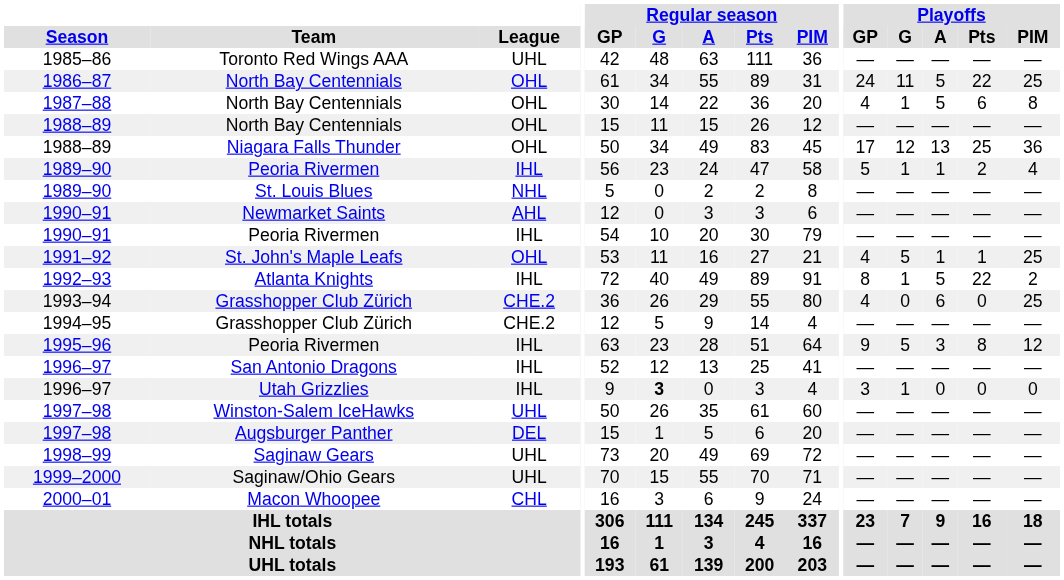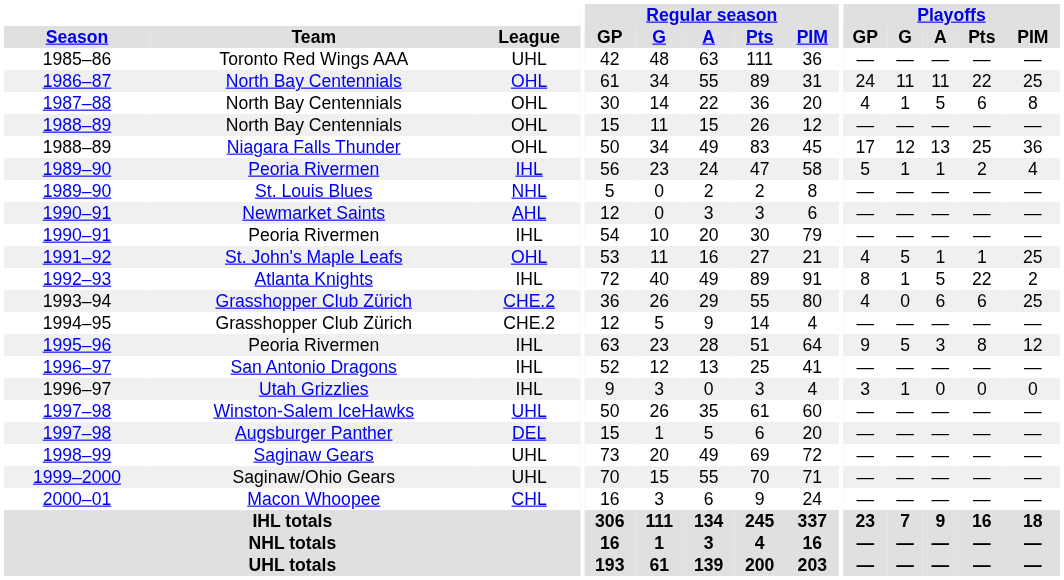 <table border="0" cellpadding="1" cellspacing="0" style="text-align:center; width:60em">
 <tr bgcolor="#e0e0e0">
 <th colspan="3" bgcolor="#ffffff"></th>
 <th rowspan="99" bgcolor="#ffffff"></th>
 <th colspan="5"><a href='#'>Regular season</a></th>
 <th rowspan="99" bgcolor="#ffffff"></th>
 <th colspan="5"><a href='#'>Playoffs</a></th>
 </tr>
 <tr bgcolor="#e0e0e0">
 <th><a href='#'>Season</a></th>
 <th>Team</th>
 <th>League</th>
 <th>GP</th>
 <th><a href='#'>G</a></th>
 <th><a href='#'>A</a></th>
 <th><a href='#'>Pts</a></th>
 <th><a href='#'>PIM</a></th>
 <th>GP</th>
 <th>G</th>
 <th>A</th>
 <th>Pts</th>
 <th>PIM</th>
 </tr>
 <tr>
 <td>1985–86</td>
 <td>Toronto Red Wings AAA</td>
 <td>UHL</td>
 <td>42</td>
 <td>48</td>
 <td>63</td>
 <td>111</td>
 <td>36</td>
 <td>—</td>
 <td>—</td>
 <td>—</td>
 <td>—</td>
 <td>—</td>
 </tr>
 <tr bgcolor="#f0f0f0">
 <td><a href='#'>1986–87</a></td>
 <td><a href='#'>North Bay Centennials</a></td>
 <td><a href='#'>OHL</a></td>
 <td>61</td>
 <td>34</td>
 <td>55</td>
 <td>89</td>
 <td>31</td>
 <td>24</td>
 <td>11</td>
-<td>5</td>
+<td>11</td>
 <td>22</td>
 <td>25</td>
 </tr>
 <tr>
 <td><a href='#'>1987–88</a></td>
 <td>North Bay Centennials</td>
 <td>OHL</td>
 <td>30</td>
 <td>14</td>
 <td>22</td>
 <td>36</td>
 <td>20</td>
 <td>4</td>
 <td>1</td>
 <td>5</td>
 <td>6</td>
 <td>8</td>
 </tr>
 <tr bgcolor="#f0f0f0">
 <td><a href='#'>1988–89</a></td>
 <td>North Bay Centennials</td>
 <td>OHL</td>
 <td>15</td>
 <td>11</td>
 <td>15</td>
 <td>26</td>
 <td>12</td>
 <td>—</td>
 <td>—</td>
 <td>—</td>
 <td>—</td>
 <td>—</td>
 </tr>
 <tr>
 <td>1988–89</td>
 <td><a href='#'>Niagara Falls Thunder</a></td>
 <td>OHL</td>
 <td>50</td>
 <td>34</td>
 <td>49</td>
 <td>83</td>
 <td>45</td>
 <td>17</td>
 <td>12</td>
 <td>13</td>
 <td>25</td>
 <td>36</td>
 </tr>
 <tr bgcolor="#f0f0f0">
 <td><a href='#'>1989–90</a></td>
 <td><a href='#'>Peoria Rivermen</a></td>
 <td><a href='#'>IHL</a></td>
 <td>56</td>
 <td>23</td>
 <td>24</td>
 <td>47</td>
 <td>58</td>
 <td>5</td>
 <td>1</td>
 <td>1</td>
 <td>2</td>
 <td>4</td>
 </tr>
 <tr>
 <td><a href='#'>1989–90</a></td>
 <td><a href='#'>St. Louis Blues</a></td>
 <td><a href='#'>NHL</a></td>
 <td>5</td>
 <td>0</td>
 <td>2</td>
 <td>2</td>
 <td>8</td>
 <td>—</td>
 <td>—</td>
 <td>—</td>
 <td>—</td>
 <td>—</td>
 </tr>
 <tr bgcolor="#f0f0f0">
 <td><a href='#'>1990–91</a></td>
 <td><a href='#'>Newmarket Saints</a></td>
 <td><a href='#'>AHL</a></td>
 <td>12</td>
 <td>0</td>
 <td>3</td>
 <td>3</td>
 <td>6</td>
 <td>—</td>
 <td>—</td>
 <td>—</td>
 <td>—</td>
 <td>—</td>
 </tr>
 <tr>
 <td><a href='#'>1990–91</a></td>
 <td>Peoria Rivermen</td>
 <td>IHL</td>
 <td>54</td>
 <td>10</td>
 <td>20</td>
 <td>30</td>
 <td>79</td>
 <td>—</td>
 <td>—</td>
 <td>—</td>
 <td>—</td>
 <td>—</td>
 </tr>
 <tr bgcolor="#f0f0f0">
 <td><a href='#'>1991–92</a></td>
 <td><a href='#'>St. John's Maple Leafs</a></td>
 <td><a href='#'>OHL</a></td>
 <td>53</td>
 <td>11</td>
 <td>16</td>
 <td>27</td>
 <td>21</td>
 <td>4</td>
 <td>5</td>
 <td>1</td>
 <td>1</td>
 <td>25</td>
 </tr>
 <tr>
 <td><a href='#'>1992–93</a></td>
 <td><a href='#'>Atlanta Knights</a></td>
 <td>IHL</td>
 <td>72</td>
 <td>40</td>
 <td>49</td>
 <td>89</td>
 <td>91</td>
 <td>8</td>
 <td>1</td>
 <td>5</td>
 <td>22</td>
 <td>2</td>
 </tr>
 <tr bgcolor="#f0f0f0">
 <td>1993–94</td>
 <td><a href='#'>Grasshopper Club Zürich</a></td>
 <td><a href='#'>CHE.2</a></td>
 <td>36</td>
 <td>26</td>
 <td>29</td>
 <td>55</td>
 <td>80</td>
 <td>4</td>
 <td>0</td>
 <td>6</td>
-<td>0</td>
+<td>6</td>
 <td>25</td>
 </tr>
 <tr>
 <td>1994–95</td>
 <td>Grasshopper Club Zürich</td>
 <td>CHE.2</td>
 <td>12</td>
 <td>5</td>
 <td>9</td>
 <td>14</td>
 <td>4</td>
 <td>—</td>
 <td>—</td>
 <td>—</td>
 <td>—</td>
 <td>—</td>
 </tr>
 <tr bgcolor="#f0f0f0">
 <td><a href='#'>1995–96</a></td>
 <td>Peoria Rivermen</td>
 <td>IHL</td>
 <td>63</td>
 <td>23</td>
 <td>28</td>
 <td>51</td>
 <td>64</td>
 <td>9</td>
 <td>5</td>
 <td>3</td>
 <td>8</td>
 <td>12</td>
 </tr>
 <tr>
 <td><a href='#'>1996–97</a></td>
 <td><a href='#'>San Antonio Dragons</a></td>
 <td>IHL</td>
 <td>52</td>
 <td>12</td>
 <td>13</td>
 <td>25</td>
 <td>41</td>
 <td>—</td>
 <td>—</td>
 <td>—</td>
 <td>—</td>
 <td>—</td>
 </tr>
 <tr bgcolor="#f0f0f0">
 <td>1996–97</td>
 <td><a href='#'>Utah Grizzlies</a></td>
 <td>IHL</td>
 <td>9</td>
-<td><strong>3</strong></td>
+<td>3</td>
 <td>0</td>
 <td>3</td>
 <td>4</td>
 <td>3</td>
 <td>1</td>
 <td>0</td>
 <td>0</td>
 <td>0</td>
 </tr>
 <tr>
 <td><a href='#'>1997–98</a></td>
 <td><a href='#'>Winston-Salem IceHawks</a></td>
 <td><a href='#'>UHL</a></td>
 <td>50</td>
 <td>26</td>
 <td>35</td>
 <td>61</td>
 <td>60</td>
 <td>—</td>
 <td>—</td>
 <td>—</td>
 <td>—</td>
 <td>—</td>
 </tr>
 <tr bgcolor="#f0f0f0">
 <td><a href='#'>1997–98</a></td>
 <td><a href='#'>Augsburger Panther</a></td>
 <td><a href='#'>DEL</a></td>
 <td>15</td>
 <td>1</td>
 <td>5</td>
 <td>6</td>
 <td>20</td>
 <td>—</td>
 <td>—</td>
 <td>—</td>
 <td>—</td>
 <td>—</td>
 </tr>
 <tr>
 <td><a href='#'>1998–99</a></td>
 <td><a href='#'>Saginaw Gears</a></td>
 <td>UHL</td>
 <td>73</td>
 <td>20</td>
 <td>49</td>
 <td>69</td>
 <td>72</td>
 <td>—</td>
 <td>—</td>
 <td>—</td>
 <td>—</td>
 <td>—</td>
 </tr>
 <tr bgcolor="#f0f0f0">
 <td><a href='#'>1999–2000</a></td>
 <td>Saginaw/Ohio Gears</td>
 <td>UHL</td>
 <td>70</td>
 <td>15</td>
 <td>55</td>
 <td>70</td>
 <td>71</td>
 <td>—</td>
 <td>—</td>
 <td>—</td>
 <td>—</td>
 <td>—</td>
 </tr>
 <tr>
 <td><a href='#'>2000–01</a></td>
 <td><a href='#'>Macon Whoopee</a></td>
 <td><a href='#'>CHL</a></td>
 <td>16</td>
 <td>3</td>
 <td>6</td>
 <td>9</td>
 <td>24</td>
 <td>—</td>
 <td>—</td>
 <td>—</td>
 <td>—</td>
 <td>—</td>
 </tr>
 <tr bgcolor="#e0e0e0">
 <th colspan="3">IHL totals</th>
 <th>306</th>
 <th>111</th>
 <th>134</th>
 <th>245</th>
 <th>337</th>
 <th>23</th>
 <th>7</th>
 <th>9</th>
 <th>16</th>
 <th>18</th>
 </tr>
 <tr bgcolor="#e0e0e0">
 <th colspan="3">NHL totals</th>
 <th>16</th>
 <th>1</th>
 <th>3</th>
 <th>4</th>
 <th>16</th>
 <th>—</th>
 <th>—</th>
 <th>—</th>
 <th>—</th>
 <th>—</th>
 </tr>
 <tr bgcolor="#e0e0e0">
 <th colspan="3">UHL totals</th>
 <th>193</th>
 <th>61</th>
 <th>139</th>
 <th>200</th>
 <th>203</th>
 <th>—</th>
 <th>—</th>
 <th>—</th>
 <th>—</th>
 <th>—</th>
 </tr>
 </table>
